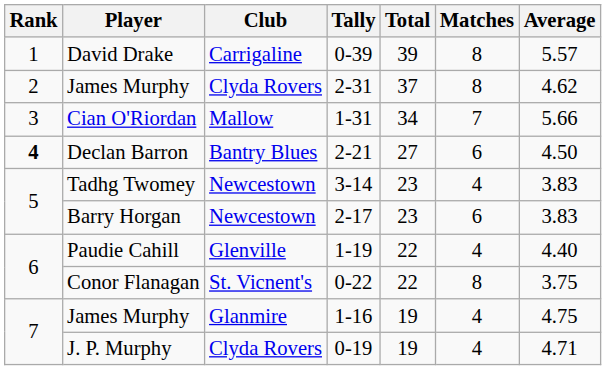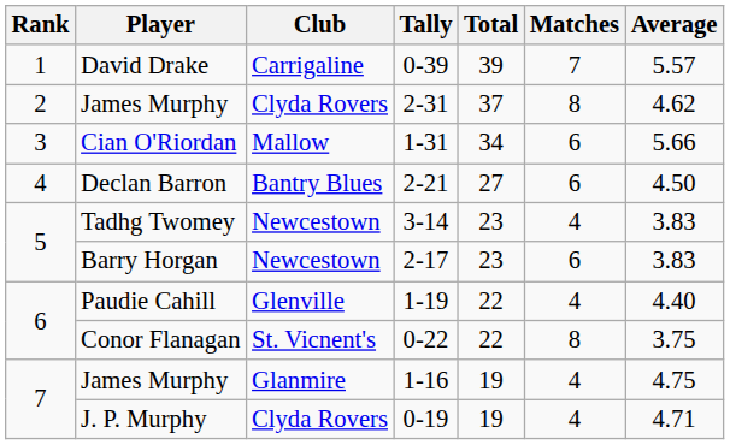 <table class="wikitable">
 <tr>
 <th>Rank</th>
 <th>Player</th>
 <th>Club</th>
 <th>Tally</th>
 <th>Total</th>
 <th>Matches</th>
 <th>Average</th>
 </tr>
 <tr>
 <td rowspan="1" style="text-align:center;">1</td>
 <td>David Drake</td>
 <td><a href='#'>Carrigaline</a></td>
 <td align=center>0-39</td>
 <td align=center>39</td>
-<td align=center>8</td>
+<td align=center>7</td>
 <td align=center>5.57</td>
 </tr>
 <tr>
 <td rowspan="1" style="text-align:center;">2</td>
 <td>James Murphy</td>
 <td><a href='#'>Clyda Rovers</a></td>
 <td align=center>2-31</td>
 <td align=center>37</td>
 <td align=center>8</td>
 <td align=center>4.62</td>
 </tr>
 <tr>
 <td rowspan="1" style="text-align:center;">3</td>
 <td><a href='#'>Cian O'Riordan</a></td>
 <td><a href='#'>Mallow</a></td>
 <td align=center>1-31</td>
 <td align=center>34</td>
-<td align=center>7</td>
+<td align=center>6</td>
 <td align=center>5.66</td>
 </tr>
 <tr>
-<td rowspan="1" style="text-align:center;"><strong>4</strong></td>
+<td rowspan="1" style="text-align:center;">4</td>
 <td>Declan Barron</td>
 <td><a href='#'>Bantry Blues</a></td>
 <td align=center>2-21</td>
 <td align=center>27</td>
 <td align=center>6</td>
 <td align=center>4.50</td>
 </tr>
 <tr>
 <td rowspan="2" style="text-align:center;">5</td>
 <td>Tadhg Twomey</td>
 <td><a href='#'>Newcestown</a></td>
 <td align=center>3-14</td>
 <td align=center>23</td>
 <td align=center>4</td>
 <td align=center>3.83</td>
 </tr>
 <tr>
 <td>Barry Horgan</td>
 <td><a href='#'>Newcestown</a></td>
 <td align=center>2-17</td>
 <td align=center>23</td>
 <td align=center>6</td>
 <td align=center>3.83</td>
 </tr>
 <tr>
 <td rowspan="2" style="text-align:center;">6</td>
 <td>Paudie Cahill</td>
 <td><a href='#'>Glenville</a></td>
 <td align=center>1-19</td>
 <td align=center>22</td>
 <td align=center>4</td>
 <td align=center>4.40</td>
 </tr>
 <tr>
 <td>Conor Flanagan</td>
 <td><a href='#'>St. Vicnent's</a></td>
 <td align=center>0-22</td>
 <td align=center>22</td>
 <td align=center>8</td>
 <td align=center>3.75</td>
 </tr>
 <tr>
 <td rowspan="2" style="text-align:center;">7</td>
 <td>James Murphy</td>
 <td><a href='#'>Glanmire</a></td>
 <td align=center>1-16</td>
 <td align=center>19</td>
 <td align=center>4</td>
 <td align=center>4.75</td>
 </tr>
 <tr>
 <td>J. P. Murphy</td>
 <td><a href='#'>Clyda Rovers</a></td>
 <td align=center>0-19</td>
 <td align=center>19</td>
 <td align=center>4</td>
 <td align=center>4.71</td>
 </tr>
 </table>
